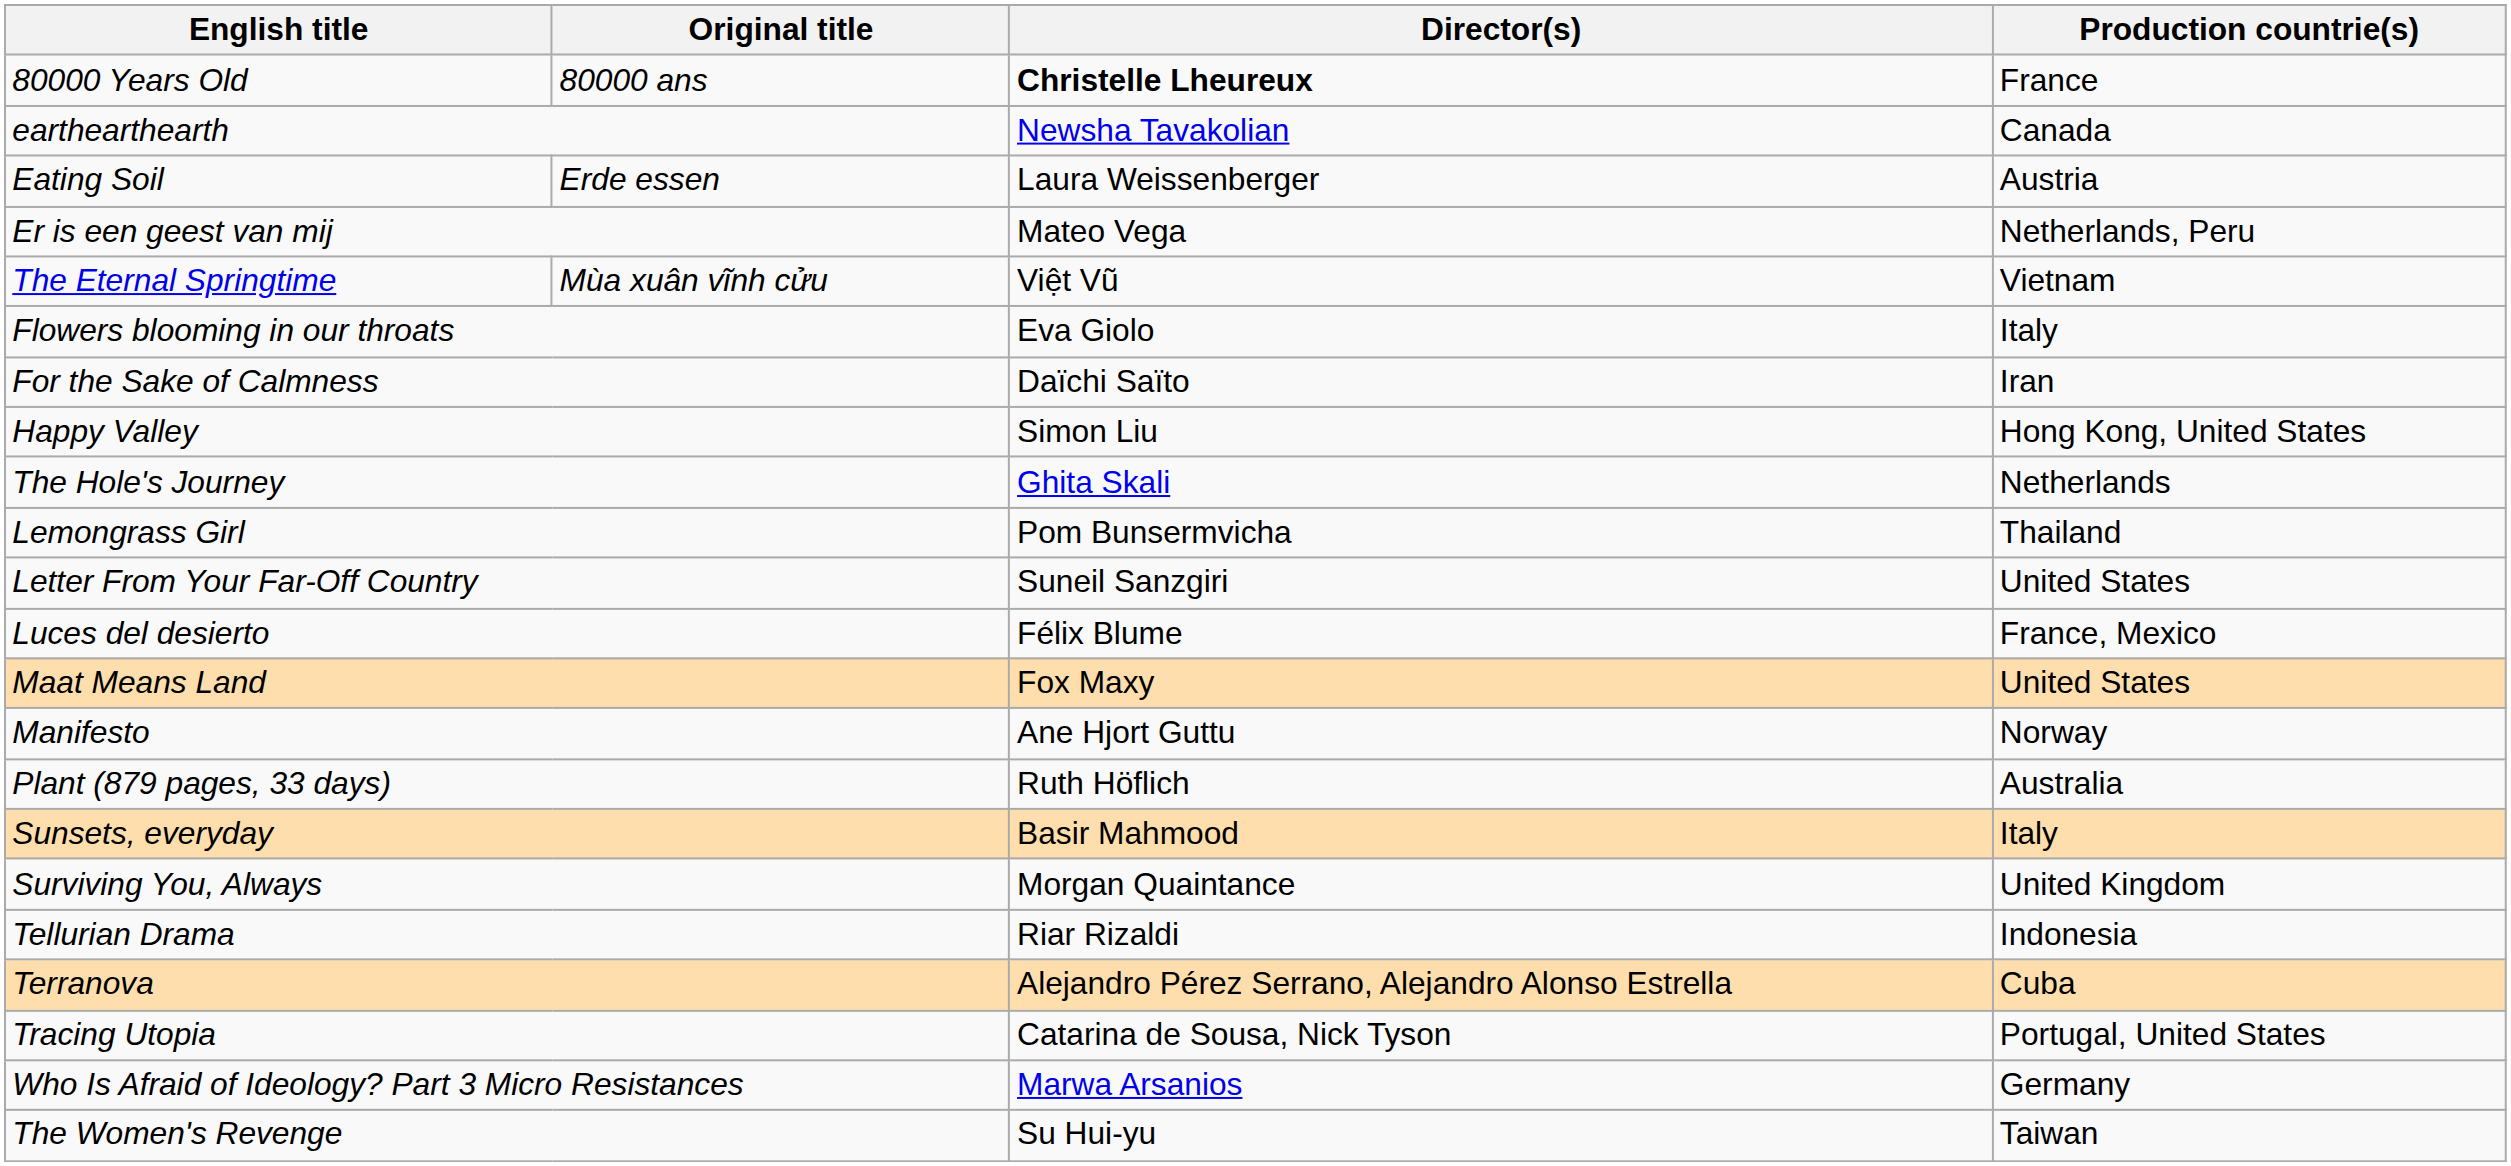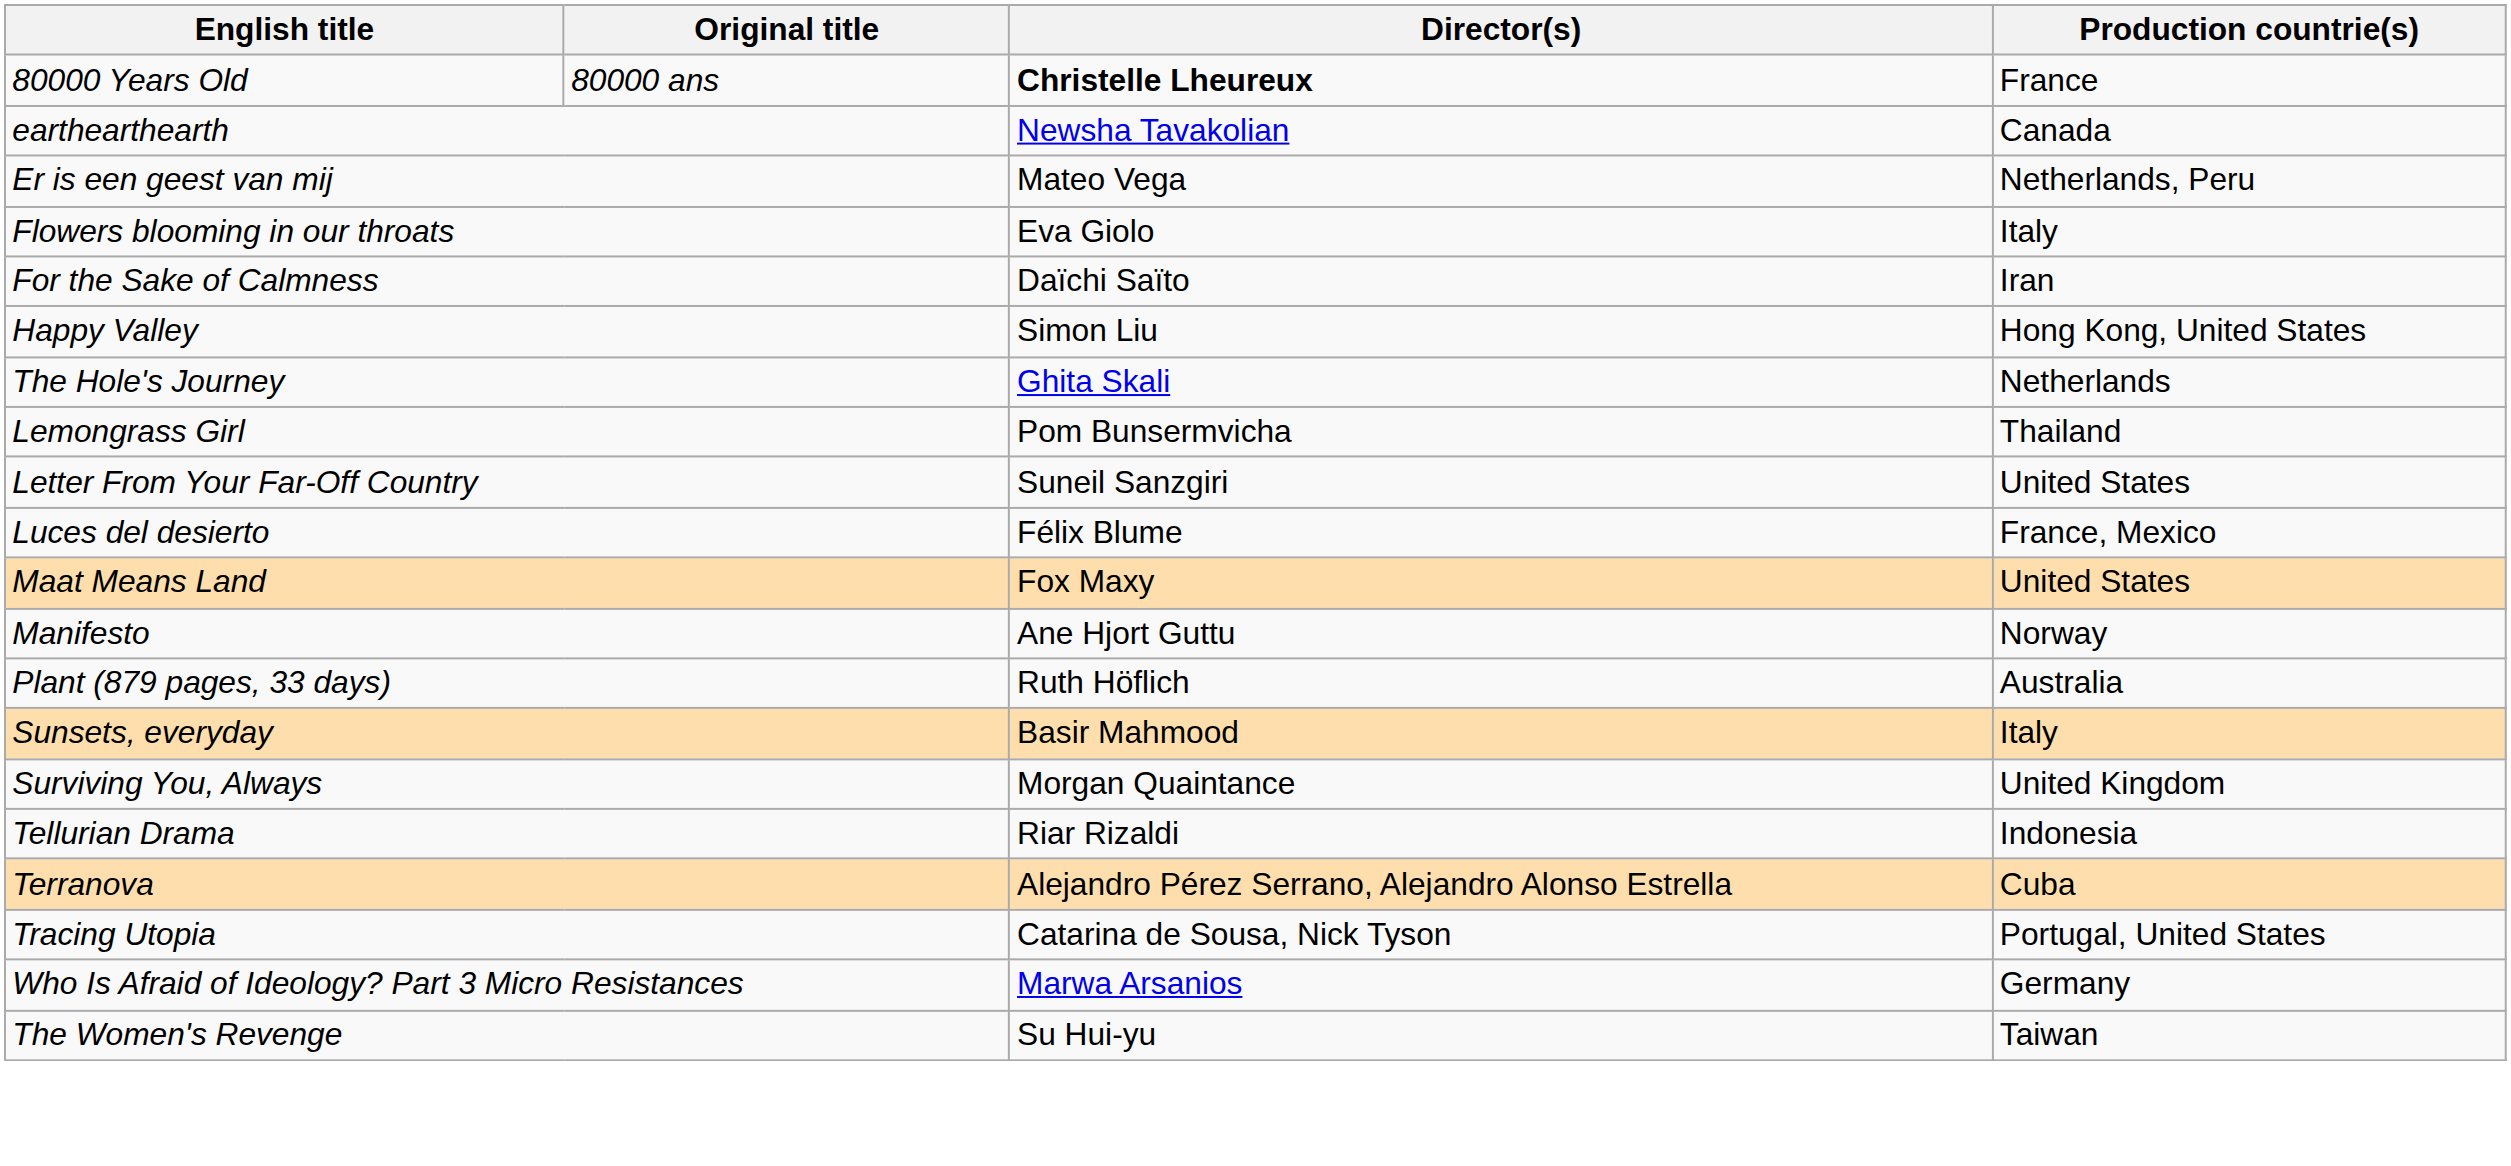 <table class="sortable wikitable" style="width:100%; margin-bottom:4px" cellpadding="5">
 <tr>
 <th scope="col">English title</th>
 <th scope="col">Original title</th>
 <th scope="col">Director(s)</th>
 <th scope="col">Production countrie(s)</th>
 </tr>
 <tr>
 <td><em>80000 Years Old</em></td>
 <td><em>80000 ans</em></td>
 <td><strong>Christelle Lheureux</strong></td>
 <td>France</td>
 </tr>
 <tr>
 <td colspan="2"><em>earthearthearth</em></td>
 <td><a href='#'>Newsha Tavakolian</a></td>
 <td>Canada</td>
 </tr>
 <tr>
-<td><em>Eating Soil</em></td>
-<td><em>Erde essen</em></td>
-<td>Laura Weissenberger</td>
-<td>Austria</td>
-</tr>
-<tr>
 <td colspan="2"><em>Er is een geest van mij</em></td>
 <td>Mateo Vega</td>
 <td>Netherlands, Peru</td>
-</tr>
-<tr>
-<td><em><a href='#'>The Eternal Springtime</a></em></td>
-<td><em>Mùa xuân vĩnh cửu</em></td>
-<td>Việt Vũ</td>
-<td>Vietnam</td>
 </tr>
 <tr>
 <td colspan="2"><em>Flowers blooming in our throats</em></td>
 <td>Eva Giolo</td>
 <td>Italy</td>
 </tr>
 <tr>
 <td colspan="2"><em>For the Sake of Calmness</em></td>
 <td>Daïchi Saïto</td>
 <td>Iran</td>
 </tr>
 <tr>
 <td colspan="2"><em>Happy Valley</em></td>
 <td>Simon Liu</td>
 <td>Hong Kong, United States</td>
 </tr>
 <tr>
 <td colspan="2"><em>The Hole's Journey</em></td>
 <td><a href='#'>Ghita Skali</a></td>
 <td>Netherlands</td>
 </tr>
 <tr>
 <td colspan="2"><em>Lemongrass Girl</em></td>
 <td>Pom Bunsermvicha</td>
 <td>Thailand</td>
 </tr>
 <tr>
 <td colspan="2"><em>Letter From Your Far-Off Country</em></td>
 <td>Suneil Sanzgiri</td>
 <td>United States</td>
 </tr>
 <tr>
 <td colspan="2"><em>Luces del desierto</em></td>
 <td>Félix Blume</td>
 <td>France, Mexico</td>
 </tr>
 <tr style="background:#FFDEAD;">
 <td colspan="2"><em>Maat Means Land</em></td>
 <td>Fox Maxy</td>
 <td>United States</td>
 </tr>
 <tr>
 <td colspan="2"><em>Manifesto</em></td>
 <td>Ane Hjort Guttu</td>
 <td>Norway</td>
 </tr>
 <tr>
 <td colspan="2"><em>Plant (879 pages, 33 days)</em></td>
 <td>Ruth Höflich</td>
 <td>Australia</td>
 </tr>
 <tr style="background:#FFDEAD;">
 <td colspan="2"><em>Sunsets, everyday</em></td>
 <td>Basir Mahmood</td>
 <td>Italy</td>
 </tr>
 <tr>
 <td colspan="2"><em>Surviving You, Always</em></td>
 <td>Morgan Quaintance</td>
 <td>United Kingdom</td>
 </tr>
 <tr>
 <td colspan="2"><em>Tellurian Drama</em></td>
 <td>Riar Rizaldi</td>
 <td>Indonesia</td>
 </tr>
 <tr style="background:#FFDEAD;">
 <td colspan="2"><em>Terranova</em></td>
 <td>Alejandro Pérez Serrano, Alejandro Alonso Estrella</td>
 <td>Cuba</td>
 </tr>
 <tr>
 <td colspan="2"><em>Tracing Utopia</em></td>
 <td>Catarina de Sousa, Nick Tyson</td>
 <td>Portugal, United States</td>
 </tr>
 <tr>
 <td colspan="2"><em>Who Is Afraid of Ideology? Part 3 Micro Resistances</em></td>
 <td><a href='#'>Marwa Arsanios</a></td>
 <td>Germany</td>
 </tr>
 <tr>
 <td colspan="2"><em>The Women's Revenge</em></td>
 <td>Su Hui-yu</td>
 <td>Taiwan</td>
 </tr>
 </table>
